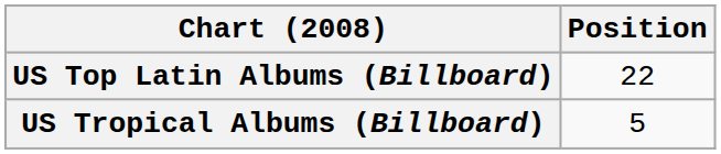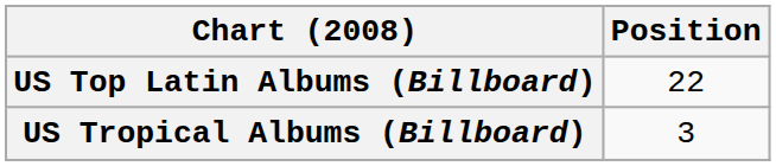 <table class="wikitable sortable plainrowheaders" style="text-align:center">
 <tr>
 <th scope="col">Chart (2008)</th>
 <th scope="col">Position</th>
 </tr>
 <tr>
 <th scope="row">US Top Latin Albums (<em>Billboard</em>)</th>
 <td>22</td>
 </tr>
 <tr>
 <th scope="row">US Tropical Albums (<em>Billboard</em>)</th>
-<td>5</td>
+<td>3</td>
 </tr>
 </table>
